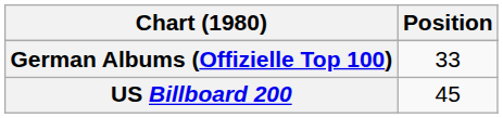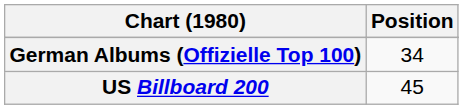 <table class="wikitable plainrowheaders" style="text-align:center">
 <tr>
 <th scope="col">Chart (1980)</th>
 <th scope="col">Position</th>
 </tr>
 <tr>
 </tr>
 <tr>
 <th scope="row">German Albums (<a href='#'>Offizielle Top 100</a>)</th>
-<td>33</td>
+<td>34</td>
 </tr>
 <tr>
 <th scope="row">US <em><a href='#'>Billboard 200</a></em></th>
 <td>45</td>
 </tr>
 </table>
